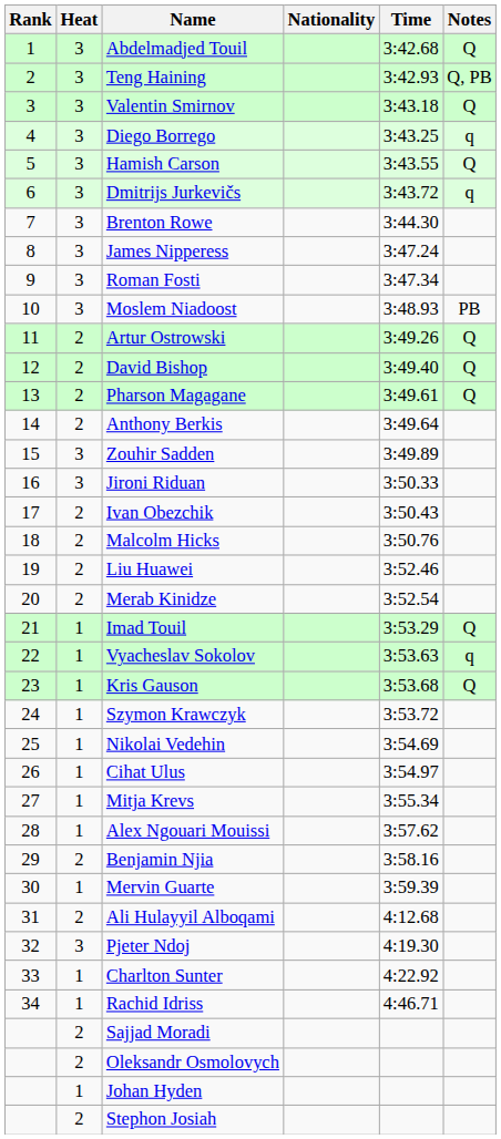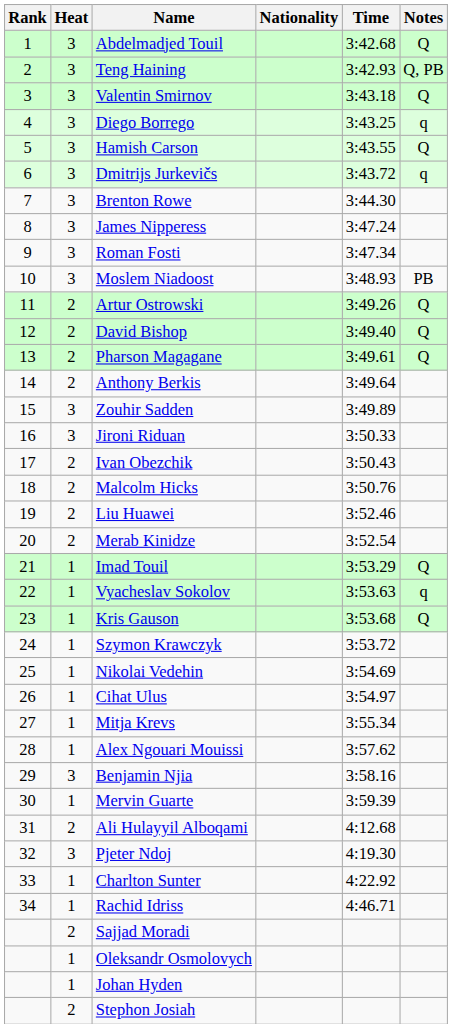 <table class="wikitable sortable" style="text-align:center">
 <tr>
 <th>Rank</th>
 <th>Heat</th>
 <th>Name</th>
 <th>Nationality</th>
 <th>Time</th>
 <th>Notes</th>
 </tr>
 <tr bgcolor=ccffcc>
 <td>1</td>
 <td>3</td>
 <td align=left><a href='#'>Abdelmadjed Touil</a></td>
 <td align=left></td>
 <td>3:42.68</td>
 <td>Q</td>
 </tr>
 <tr bgcolor=ccffcc>
 <td>2</td>
 <td>3</td>
 <td align=left><a href='#'>Teng Haining</a></td>
 <td align=left></td>
 <td>3:42.93</td>
 <td>Q, PB</td>
 </tr>
 <tr bgcolor=ccffcc>
 <td>3</td>
 <td>3</td>
 <td align=left><a href='#'>Valentin Smirnov</a></td>
 <td align=left></td>
 <td>3:43.18</td>
 <td>Q</td>
 </tr>
 <tr bgcolor=ddffdd>
 <td>4</td>
 <td>3</td>
 <td align=left><a href='#'>Diego Borrego</a></td>
 <td align=left></td>
 <td>3:43.25</td>
 <td>q</td>
 </tr>
 <tr bgcolor=ddffdd>
 <td>5</td>
 <td>3</td>
 <td align=left><a href='#'>Hamish Carson</a></td>
 <td align=left></td>
 <td>3:43.55</td>
 <td>Q</td>
 </tr>
 <tr bgcolor=ddffdd>
 <td>6</td>
 <td>3</td>
 <td align=left><a href='#'>Dmitrijs Jurkevičs</a></td>
 <td align=left></td>
 <td>3:43.72</td>
 <td>q</td>
 </tr>
 <tr>
 <td>7</td>
 <td>3</td>
 <td align=left><a href='#'>Brenton Rowe</a></td>
 <td align=left></td>
 <td>3:44.30</td>
 <td></td>
 </tr>
 <tr>
 <td>8</td>
 <td>3</td>
 <td align=left><a href='#'>James Nipperess</a></td>
 <td align=left></td>
 <td>3:47.24</td>
 <td></td>
 </tr>
 <tr>
 <td>9</td>
 <td>3</td>
 <td align=left><a href='#'>Roman Fosti</a></td>
 <td align=left></td>
 <td>3:47.34</td>
 <td></td>
 </tr>
 <tr>
 <td>10</td>
 <td>3</td>
 <td align=left><a href='#'>Moslem Niadoost</a></td>
 <td align=left></td>
 <td>3:48.93</td>
 <td>PB</td>
 </tr>
 <tr bgcolor=ccffcc>
 <td>11</td>
 <td>2</td>
 <td align=left><a href='#'>Artur Ostrowski</a></td>
 <td align=left></td>
 <td>3:49.26</td>
 <td>Q</td>
 </tr>
 <tr bgcolor=ccffcc>
 <td>12</td>
 <td>2</td>
 <td align=left><a href='#'>David Bishop</a></td>
 <td align=left></td>
 <td>3:49.40</td>
 <td>Q</td>
 </tr>
 <tr bgcolor=ccffcc>
 <td>13</td>
 <td>2</td>
 <td align=left><a href='#'>Pharson Magagane</a></td>
 <td align=left></td>
 <td>3:49.61</td>
 <td>Q</td>
 </tr>
 <tr>
 <td>14</td>
 <td>2</td>
 <td align=left><a href='#'>Anthony Berkis</a></td>
 <td align=left></td>
 <td>3:49.64</td>
 <td></td>
 </tr>
 <tr>
 <td>15</td>
 <td>3</td>
 <td align=left><a href='#'>Zouhir Sadden</a></td>
 <td align=left></td>
 <td>3:49.89</td>
 <td></td>
 </tr>
 <tr>
 <td>16</td>
 <td>3</td>
 <td align=left><a href='#'>Jironi Riduan</a></td>
 <td align=left></td>
 <td>3:50.33</td>
 <td></td>
 </tr>
 <tr>
 <td>17</td>
 <td>2</td>
 <td align=left><a href='#'>Ivan Obezchik</a></td>
 <td align=left></td>
 <td>3:50.43</td>
 <td></td>
 </tr>
 <tr>
 <td>18</td>
 <td>2</td>
 <td align=left><a href='#'>Malcolm Hicks</a></td>
 <td align=left></td>
 <td>3:50.76</td>
 <td></td>
 </tr>
 <tr>
 <td>19</td>
 <td>2</td>
 <td align=left><a href='#'>Liu Huawei</a></td>
 <td align=left></td>
 <td>3:52.46</td>
 <td></td>
 </tr>
 <tr>
 <td>20</td>
 <td>2</td>
 <td align=left><a href='#'>Merab Kinidze</a></td>
 <td align=left></td>
 <td>3:52.54</td>
 <td></td>
 </tr>
 <tr bgcolor=ccffcc>
 <td>21</td>
 <td>1</td>
 <td align=left><a href='#'>Imad Touil</a></td>
 <td align=left></td>
 <td>3:53.29</td>
 <td>Q</td>
 </tr>
 <tr bgcolor=ccffcc>
 <td>22</td>
 <td>1</td>
 <td align=left><a href='#'>Vyacheslav Sokolov</a></td>
 <td align=left></td>
 <td>3:53.63</td>
 <td>q</td>
 </tr>
 <tr bgcolor=ccffcc>
 <td>23</td>
 <td>1</td>
 <td align=left><a href='#'>Kris Gauson</a></td>
 <td align=left></td>
 <td>3:53.68</td>
 <td>Q</td>
 </tr>
 <tr>
 <td>24</td>
 <td>1</td>
 <td align=left><a href='#'>Szymon Krawczyk</a></td>
 <td align=left></td>
 <td>3:53.72</td>
 <td></td>
 </tr>
 <tr>
 <td>25</td>
 <td>1</td>
 <td align=left><a href='#'>Nikolai Vedehin</a></td>
 <td align=left></td>
 <td>3:54.69</td>
 <td></td>
 </tr>
 <tr>
 <td>26</td>
 <td>1</td>
 <td align=left><a href='#'>Cihat Ulus</a></td>
 <td align=left></td>
 <td>3:54.97</td>
 <td></td>
 </tr>
 <tr>
 <td>27</td>
 <td>1</td>
 <td align=left><a href='#'>Mitja Krevs</a></td>
 <td align=left></td>
 <td>3:55.34</td>
 <td></td>
 </tr>
 <tr>
 <td>28</td>
 <td>1</td>
 <td align=left><a href='#'>Alex Ngouari Mouissi</a></td>
 <td align=left></td>
 <td>3:57.62</td>
 <td></td>
 </tr>
 <tr>
 <td>29</td>
-<td>2</td>
+<td>3</td>
 <td align=left><a href='#'>Benjamin Njia</a></td>
 <td align=left></td>
 <td>3:58.16</td>
 <td></td>
 </tr>
 <tr>
 <td>30</td>
 <td>1</td>
 <td align=left><a href='#'>Mervin Guarte</a></td>
 <td align=left></td>
 <td>3:59.39</td>
 <td></td>
 </tr>
 <tr>
 <td>31</td>
 <td>2</td>
 <td align=left><a href='#'>Ali Hulayyil Alboqami</a></td>
 <td align=left></td>
 <td>4:12.68</td>
 <td></td>
 </tr>
 <tr>
 <td>32</td>
 <td>3</td>
 <td align=left><a href='#'>Pjeter Ndoj</a></td>
 <td align=left></td>
 <td>4:19.30</td>
 <td></td>
 </tr>
 <tr>
 <td>33</td>
 <td>1</td>
 <td align=left><a href='#'>Charlton Sunter</a></td>
 <td align=left></td>
 <td>4:22.92</td>
 <td></td>
 </tr>
 <tr>
 <td>34</td>
 <td>1</td>
 <td align=left><a href='#'>Rachid Idriss</a></td>
 <td align=left></td>
 <td>4:46.71</td>
 <td></td>
 </tr>
 <tr>
 <td></td>
 <td>2</td>
 <td align=left><a href='#'>Sajjad Moradi</a></td>
 <td align=left></td>
 <td></td>
 <td></td>
 </tr>
 <tr>
 <td></td>
-<td>2</td>
+<td>1</td>
 <td align=left><a href='#'>Oleksandr Osmolovych</a></td>
 <td align=left></td>
 <td></td>
 <td></td>
 </tr>
 <tr>
 <td></td>
 <td>1</td>
 <td align=left><a href='#'>Johan Hyden</a></td>
 <td align=left></td>
 <td></td>
 <td></td>
 </tr>
 <tr>
 <td></td>
 <td>2</td>
 <td align=left><a href='#'>Stephon Josiah</a></td>
 <td align=left></td>
 <td></td>
 <td></td>
 </tr>
 </table>
